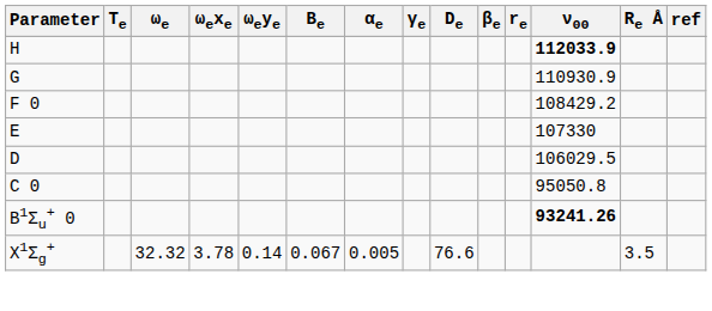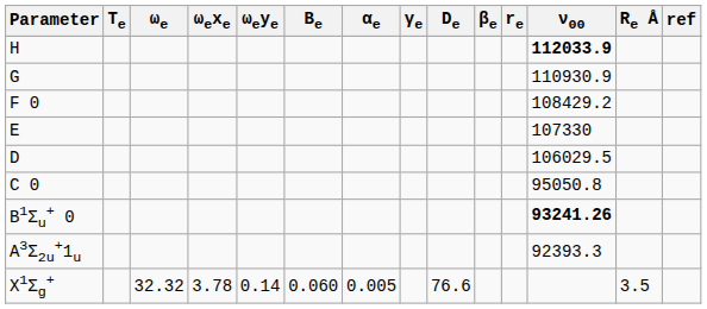 <table class="wikitable">
 <tr>
 <th>Parameter</th>
 <th>T<sub>e</sub></th>
 <th>ω<sub>e</sub></th>
 <th>ω<sub>e</sub>x<sub>e</sub></th>
 <th>ω<sub>e</sub>y<sub>e</sub></th>
 <th>B<sub>e</sub></th>
 <th>α<sub>e</sub></th>
 <th>γ<sub>e</sub></th>
 <th>D<sub>e</sub></th>
 <th>β<sub>e</sub></th>
 <th>r<sub>e</sub></th>
 <th>ν<sub>00</sub></th>
 <th>R<sub>e</sub> Å</th>
 <th>ref</th>
 </tr>
 <tr>
 </tr>
 <tr>
 <td>H</td>
 <td></td>
 <td></td>
 <td></td>
 <td></td>
 <td></td>
 <td></td>
 <td></td>
 <td></td>
 <td></td>
 <td></td>
 <td><strong>112033.9</strong></td>
 <td></td>
 <td></td>
 </tr>
 <tr>
 <td>G</td>
 <td></td>
 <td></td>
 <td></td>
 <td></td>
 <td></td>
 <td></td>
 <td></td>
 <td></td>
 <td></td>
 <td></td>
 <td>110930.9</td>
 <td></td>
 <td></td>
 </tr>
 <tr>
 <td>F 0</td>
 <td></td>
 <td></td>
 <td></td>
 <td></td>
 <td></td>
 <td></td>
 <td></td>
 <td></td>
 <td></td>
 <td></td>
 <td>108429.2</td>
 <td></td>
 <td></td>
 </tr>
 <tr>
 <td>E</td>
 <td></td>
 <td></td>
 <td></td>
 <td></td>
 <td></td>
 <td></td>
 <td></td>
 <td></td>
 <td></td>
 <td></td>
 <td>107330</td>
 <td></td>
 <td></td>
 </tr>
 <tr>
 <td>D</td>
 <td></td>
 <td></td>
 <td></td>
 <td></td>
 <td></td>
 <td></td>
 <td></td>
 <td></td>
 <td></td>
 <td></td>
 <td>106029.5</td>
 <td></td>
 <td></td>
 </tr>
 <tr>
 <td>C 0</td>
 <td></td>
 <td></td>
 <td></td>
 <td></td>
 <td></td>
 <td></td>
 <td></td>
 <td></td>
 <td></td>
 <td></td>
 <td>95050.8</td>
 <td></td>
 <td></td>
 </tr>
 <tr>
 <td>B<sup>1</sup>Σ<sub>u</sub><sup>+</sup> 0</td>
 <td></td>
 <td></td>
 <td></td>
 <td></td>
 <td></td>
 <td></td>
 <td></td>
 <td></td>
 <td></td>
 <td></td>
 <td><strong>93241.26</strong></td>
 <td></td>
 <td></td>
 </tr>
 <tr>
+<td>A<sup>3</sup>Σ<sub>2u</sub><sup>+</sup>1<sub>u</sub></td>
+<td></td>
+<td></td>
+<td></td>
+<td></td>
+<td></td>
+<td></td>
+<td></td>
+<td></td>
+<td></td>
+<td></td>
+<td>92393.3</td>
+<td></td>
+<td></td>
+</tr>
+<tr>
 <td>X<sup>1</sup>Σ<sub>g</sub><sup>+</sup></td>
 <td></td>
 <td>32.32</td>
 <td>3.78</td>
 <td>0.14</td>
-<td>0.067</td>
+<td>0.060</td>
 <td>0.005</td>
 <td></td>
 <td>76.6</td>
 <td></td>
 <td></td>
 <td></td>
 <td>3.5</td>
 <td></td>
 </tr>
 </table>
